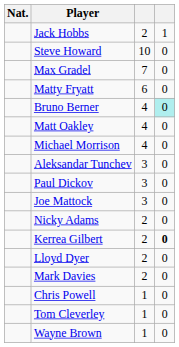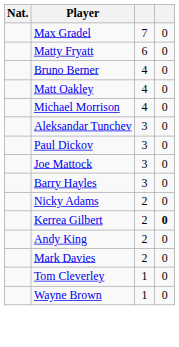 <table class="wikitable">
 <tr>
 <th>Nat.</th>
 <th>Player</th>
 <th width=20></th>
 <th width=20></th>
-</tr>
-<tr>
-<td></td>
-<td><a href='#'>Jack Hobbs</a></td>
-<td align=center>2</td>
-<td align=center>1</td>
-</tr>
-<tr>
-<td></td>
-<td><a href='#'>Steve Howard</a></td>
-<td align=center>10</td>
-<td align=center>0</td>
 </tr>
 <tr>
 <td></td>
 <td><a href='#'>Max Gradel</a></td>
 <td align=center>7</td>
 <td align=center>0</td>
 </tr>
 <tr>
 <td></td>
 <td><a href='#'>Matty Fryatt</a></td>
 <td align=center>6</td>
 <td align=center>0</td>
 </tr>
 <tr>
 <td></td>
 <td><a href='#'>Bruno Berner</a></td>
 <td align=center>4</td>
-<td align=center style="background: paleturquoise;">0</td>
+<td align=center>0</td>
 </tr>
 <tr>
 <td></td>
 <td><a href='#'>Matt Oakley</a></td>
 <td align=center>4</td>
 <td align=center>0</td>
 </tr>
 <tr>
 <td></td>
 <td><a href='#'>Michael Morrison</a></td>
 <td align=center>4</td>
 <td align=center>0</td>
 </tr>
 <tr>
 <td></td>
 <td><a href='#'>Aleksandar Tunchev</a></td>
 <td align=center>3</td>
 <td align=center>0</td>
 </tr>
 <tr>
 <td></td>
 <td><a href='#'>Paul Dickov</a></td>
 <td align=center>3</td>
 <td align=center>0</td>
 </tr>
 <tr>
 <td></td>
 <td><a href='#'>Joe Mattock</a></td>
 <td align=center>3</td>
 <td align=center>0</td>
 </tr>
 <tr>
 <td></td>
+<td><a href='#'>Barry Hayles</a></td>
+<td align=center>3</td>
+<td align=center>0</td>
+</tr>
+<tr>
+<td></td>
 <td><a href='#'>Nicky Adams</a></td>
 <td align=center>2</td>
 <td align=center>0</td>
 </tr>
 <tr>
 <td></td>
 <td><a href='#'>Kerrea Gilbert</a></td>
 <td align=center>2</td>
 <td align=center><strong>0</strong></td>
 </tr>
 <tr>
 <td></td>
-<td><a href='#'>Lloyd Dyer</a></td>
+<td><a href='#'>Andy King</a></td>
 <td align=center>2</td>
 <td align=center>0</td>
 </tr>
 <tr>
 <td></td>
 <td><a href='#'>Mark Davies</a></td>
 <td align=center>2</td>
-<td align=center>0</td>
-</tr>
-<tr>
-<td></td>
-<td><a href='#'>Chris Powell</a></td>
-<td align=center>1</td>
 <td align=center>0</td>
 </tr>
 <tr>
 <td></td>
 <td><a href='#'>Tom Cleverley</a></td>
 <td align=center>1</td>
 <td align=center>0</td>
 </tr>
 <tr>
 <td></td>
 <td><a href='#'>Wayne Brown</a></td>
 <td align=center>1</td>
 <td align=center>0</td>
 </tr>
 </table>
